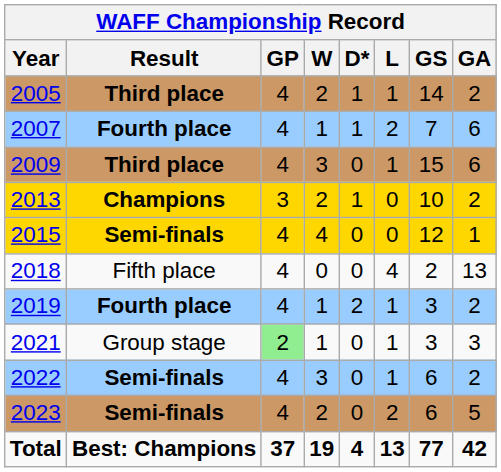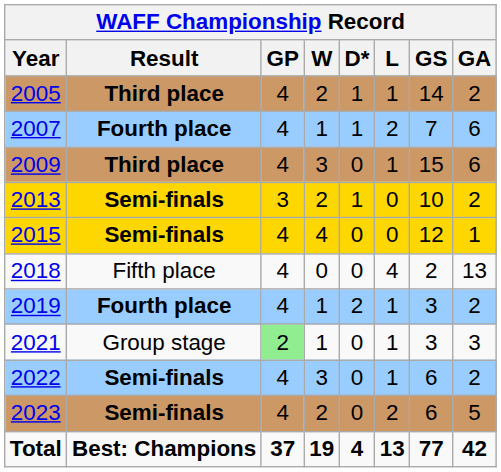 <table class="wikitable" style="text-align: center;font-size:100%">
 <tr>
 <th colspan=9><a href='#'>WAFF Championship</a> Record</th>
 </tr>
 <tr>
 <th>Year</th>
 <th>Result</th>
 <th>GP</th>
 <th>W</th>
 <th>D*</th>
 <th>L</th>
 <th>GS</th>
 <th>GA</th>
 </tr>
 <tr bgcolor="#cc9966">
 <td>  <a href='#'>2005</a></td>
 <td><strong>Third place</strong></td>
 <td>4</td>
 <td>2</td>
 <td>1</td>
 <td>1</td>
 <td>14</td>
 <td>2</td>
 </tr>
 <tr style="background:#9acdff;">
 <td>  <a href='#'>2007</a></td>
 <td><strong>Fourth place</strong></td>
 <td>4</td>
 <td>1</td>
 <td>1</td>
 <td>2</td>
 <td>7</td>
 <td>6</td>
 </tr>
 <tr bgcolor="#cc9966">
 <td>  <a href='#'>2009</a></td>
 <td><strong>Third place</strong></td>
 <td>4</td>
 <td>3</td>
 <td>0</td>
 <td>1</td>
 <td>15</td>
 <td>6</td>
 </tr>
 <tr bgcolor="Gold">
 <td>  <a href='#'>2013</a></td>
-<td><strong>Champions</strong></td>
+<td><strong>Semi-finals</strong></td>
 <td>3</td>
 <td>2</td>
 <td>1</td>
 <td>0</td>
 <td>10</td>
 <td>2</td>
 </tr>
 <tr bgcolor="Gold">
 <td>  <a href='#'>2015</a></td>
 <td><strong>Semi-finals</strong></td>
 <td>4</td>
 <td>4</td>
 <td>0</td>
 <td>0</td>
 <td>12</td>
 <td>1</td>
 </tr>
 <tr>
 <td>  <a href='#'>2018</a></td>
 <td>Fifth place</td>
 <td>4</td>
 <td>0</td>
 <td>0</td>
 <td>4</td>
 <td>2</td>
 <td>13</td>
 </tr>
 <tr style="background:#9acdff;">
 <td>  <a href='#'>2019</a></td>
 <td><strong>Fourth place</strong></td>
 <td>4</td>
 <td>1</td>
 <td>2</td>
 <td>1</td>
 <td>3</td>
 <td>2</td>
 </tr>
 <tr>
 <td>  <a href='#'>2021</a></td>
 <td>Group stage</td>
 <td style="background: lightgreen;">2</td>
 <td>1</td>
 <td>0</td>
 <td>1</td>
 <td>3</td>
 <td>3</td>
 </tr>
 <tr style="background:#9acdff;">
 <td>  <a href='#'>2022</a></td>
 <td><strong>Semi-finals</strong></td>
 <td>4</td>
 <td>3</td>
 <td>0</td>
 <td>1</td>
 <td>6</td>
 <td>2</td>
 </tr>
 <tr bgcolor="#cc9966">
 <td>  <a href='#'>2023</a></td>
 <td><strong>Semi-finals</strong></td>
 <td>4</td>
 <td>2</td>
 <td>0</td>
 <td>2</td>
 <td>6</td>
 <td>5</td>
 </tr>
 <tr>
 <td><strong>Total</strong></td>
 <td><strong>Best: Champions</strong></td>
 <td><strong>37</strong></td>
 <td><strong>19</strong></td>
 <td><strong>4</strong></td>
 <td><strong>13</strong></td>
 <td><strong>77</strong></td>
 <td><strong>42</strong></td>
 </tr>
 </table>
